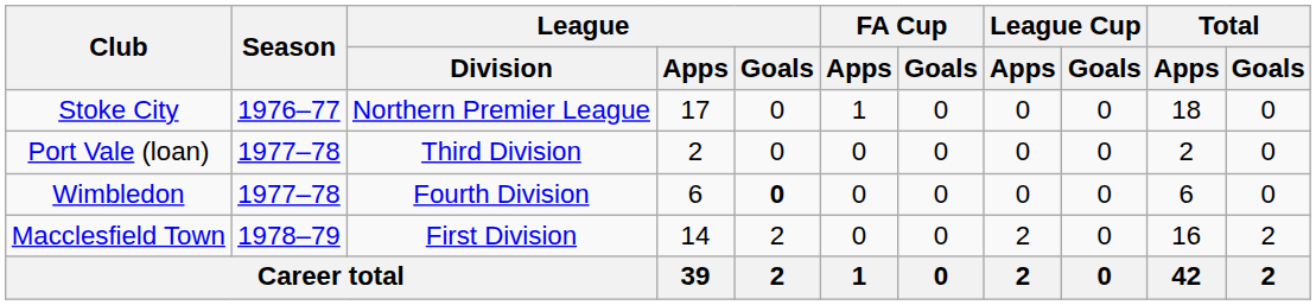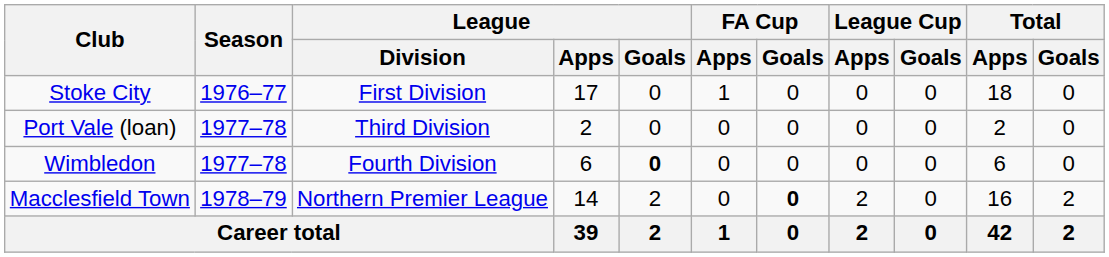 <table class="wikitable" style="text-align: center;">
 <tr>
 <th rowspan="2">Club</th>
 <th rowspan="2">Season</th>
 <th colspan="3">League</th>
 <th colspan="2">FA Cup</th>
 <th colspan="2">League Cup</th>
 <th colspan="2">Total</th>
 </tr>
 <tr>
 <th>Division</th>
 <th>Apps</th>
 <th>Goals</th>
 <th>Apps</th>
 <th>Goals</th>
 <th>Apps</th>
 <th>Goals</th>
 <th>Apps</th>
 <th>Goals</th>
 </tr>
 <tr>
 <td><a href='#'>Stoke City</a></td>
 <td><a href='#'>1976–77</a></td>
-<td><a href='#'>Northern Premier League</a></td>
+<td><a href='#'>First Division</a></td>
 <td>17</td>
 <td>0</td>
 <td>1</td>
 <td>0</td>
 <td>0</td>
 <td>0</td>
 <td>18</td>
 <td>0</td>
 </tr>
 <tr>
 <td><a href='#'>Port Vale</a> (loan)</td>
 <td><a href='#'>1977–78</a></td>
 <td><a href='#'>Third Division</a></td>
 <td>2</td>
 <td>0</td>
 <td>0</td>
 <td>0</td>
 <td>0</td>
 <td>0</td>
 <td>2</td>
 <td>0</td>
 </tr>
 <tr>
 <td><a href='#'>Wimbledon</a></td>
 <td><a href='#'>1977–78</a></td>
 <td><a href='#'>Fourth Division</a></td>
 <td>6</td>
 <td><strong>0</strong></td>
 <td>0</td>
 <td>0</td>
 <td>0</td>
 <td>0</td>
 <td>6</td>
 <td>0</td>
 </tr>
 <tr>
 <td><a href='#'>Macclesfield Town</a></td>
 <td><a href='#'>1978–79</a></td>
-<td><a href='#'>First Division</a></td>
+<td><a href='#'>Northern Premier League</a></td>
 <td>14</td>
 <td>2</td>
 <td>0</td>
-<td>0</td>
+<td><strong>0</strong></td>
 <td>2</td>
 <td>0</td>
 <td>16</td>
 <td>2</td>
 </tr>
 <tr>
 <th colspan="3">Career total</th>
 <th>39</th>
 <th>2</th>
 <th>1</th>
 <th>0</th>
 <th>2</th>
 <th>0</th>
 <th>42</th>
 <th>2</th>
 </tr>
 </table>
